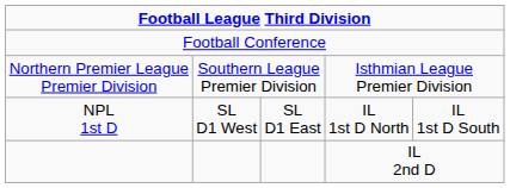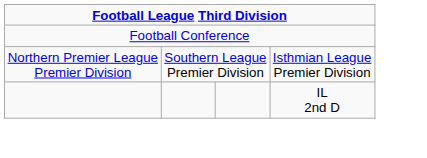 <table class="wikitable" style="text-align: center; font-size: 85%;">
 <tr>
 <td colspan="5"><strong><a href='#'>Football League</a> <a href='#'>Third Division</a></strong></td>
 </tr>
 <tr style="vertical-align: top;">
 <td colspan="5"><a href='#'>Football Conference</a></td>
 </tr>
 <tr style="vertical-align: top;">
 <td><a href='#'>Northern Premier League</a><br><a href='#'>Premier Division</a></td>
 <td colspan="2"><a href='#'>Southern League</a><br>Premier Division</td>
 <td colspan="2"><a href='#'>Isthmian League</a><br>Premier Division</td>
 </tr>
 <tr style="vertical-align: top;">
-<td>NPL<br><a href='#'>1st D</a></td>
-<td>SL<br>D1 West</td>
-<td>SL<br>D1 East</td>
-<td>IL<br>1st D North</td>
-<td>IL<br>1st D South</td>
-</tr>
-<tr style="vertical-align: top;">
 <td> </td>
 <td> </td>
 <td> </td>
 <td colspan="2">IL<br>2nd D</td>
 </tr>
 </table>
